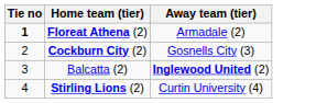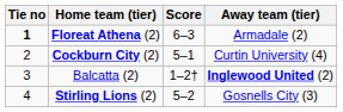 <table class="wikitable" style="text-align:center">
 <tr>
 <th>Tie no</th>
 <th>Home team (tier)</th>
+<th>Score</th>
 <th>Away team (tier)</th>
 </tr>
 <tr>
 <td><strong>1</strong></td>
 <td><strong><a href='#'>Floreat Athena</a></strong> (2)</td>
+<td>6–3</td>
 <td><a href='#'>Armadale</a> (2)</td>
 </tr>
 <tr>
 <td>2</td>
 <td><strong><a href='#'>Cockburn City</a></strong> (2)</td>
-<td><a href='#'>Gosnells City</a> (3)</td>
+<td>5–1</td>
+<td><a href='#'>Curtin University</a> (4)</td>
 </tr>
 <tr>
 <td>3</td>
 <td><a href='#'>Balcatta</a> (2)</td>
+<td>1–2†</td>
 <td><strong><a href='#'>Inglewood United</a></strong> (2)</td>
 </tr>
 <tr>
 <td>4</td>
 <td><strong><a href='#'>Stirling Lions</a></strong> (2)</td>
-<td><a href='#'>Curtin University</a> (4)</td>
+<td>5–2</td>
+<td><a href='#'>Gosnells City</a> (3)</td>
 </tr>
 </table>
